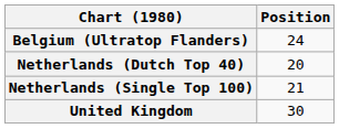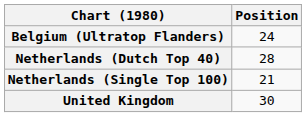 <table class="wikitable sortable plainrowheaders" style="text-align:center">
 <tr>
 <th scope="col">Chart (1980)</th>
 <th scope="col">Position</th>
 </tr>
 <tr>
 <th scope="row">Belgium (Ultratop Flanders)</th>
 <td>24</td>
 </tr>
 <tr>
 <th scope="row">Netherlands (Dutch Top 40)</th>
-<td>20</td>
+<td>28</td>
 </tr>
 <tr>
 <th scope="row">Netherlands (Single Top 100)</th>
 <td>21</td>
 </tr>
 <tr>
 <th scope="row">United Kingdom </th>
 <td>30</td>
 </tr>
 </table>
